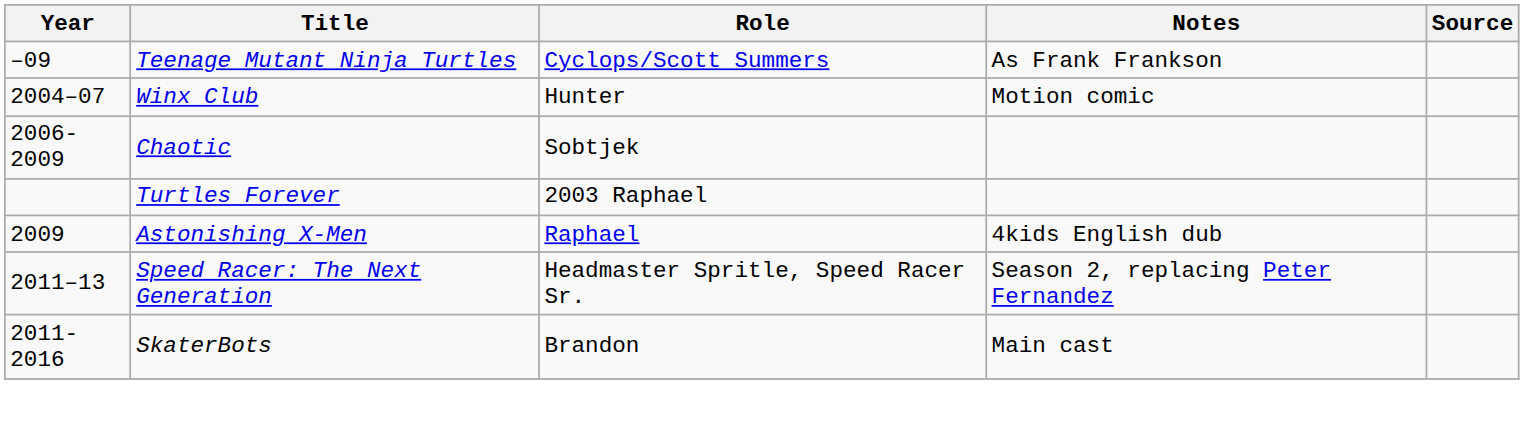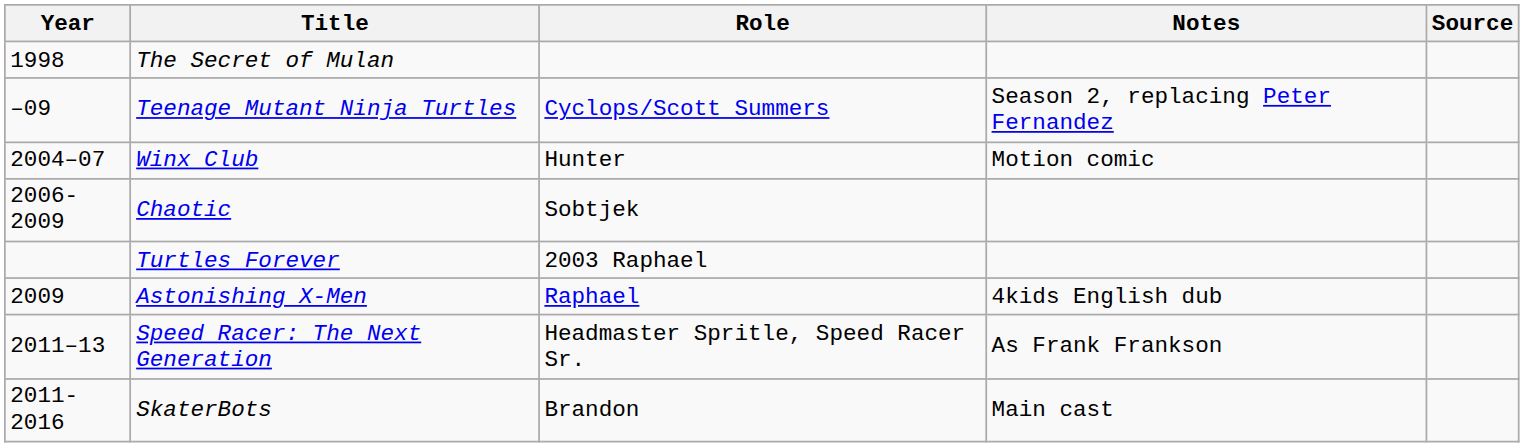 <table class="wikitable">
 <tr>
 <th>Year</th>
 <th>Title</th>
 <th>Role</th>
 <th>Notes</th>
 <th>Source</th>
 </tr>
 <tr>
+<td>1998</td>
+<td><em>The Secret of Mulan</em></td>
+<td></td>
+<td></td>
+<td></td>
+</tr>
+<tr>
 <td>–09</td>
 <td><em><a href='#'>Teenage Mutant Ninja Turtles</a></em></td>
 <td><a href='#'>Cyclops/Scott Summers</a></td>
-<td>As Frank Frankson</td>
+<td>Season 2, replacing <a href='#'>Peter Fernandez</a></td>
 <td></td>
 </tr>
 <tr>
 <td>2004–07</td>
 <td><em><a href='#'>Winx Club</a></em></td>
 <td>Hunter</td>
 <td>Motion comic</td>
 <td></td>
 </tr>
 <tr>
 <td>2006-2009</td>
 <td><em><a href='#'>Chaotic</a></em></td>
 <td>Sobtjek</td>
 <td></td>
 <td></td>
 </tr>
 <tr>
 <td></td>
 <td><em><a href='#'>Turtles Forever</a></em></td>
 <td>2003 Raphael</td>
 <td></td>
 <td></td>
 </tr>
 <tr>
 <td>2009</td>
 <td><em><a href='#'>Astonishing X-Men</a></em></td>
 <td><a href='#'>Raphael</a></td>
 <td>4kids English dub</td>
 <td></td>
 </tr>
 <tr>
 <td>2011–13</td>
 <td><em><a href='#'>Speed Racer: The Next Generation</a></em></td>
 <td>Headmaster Spritle, Speed Racer Sr.</td>
-<td>Season 2, replacing <a href='#'>Peter Fernandez</a></td>
+<td>As Frank Frankson</td>
 <td></td>
 </tr>
 <tr>
 <td>2011-2016</td>
 <td><em>SkaterBots</em></td>
 <td>Brandon</td>
 <td>Main cast</td>
 <td></td>
 </tr>
 </table>
